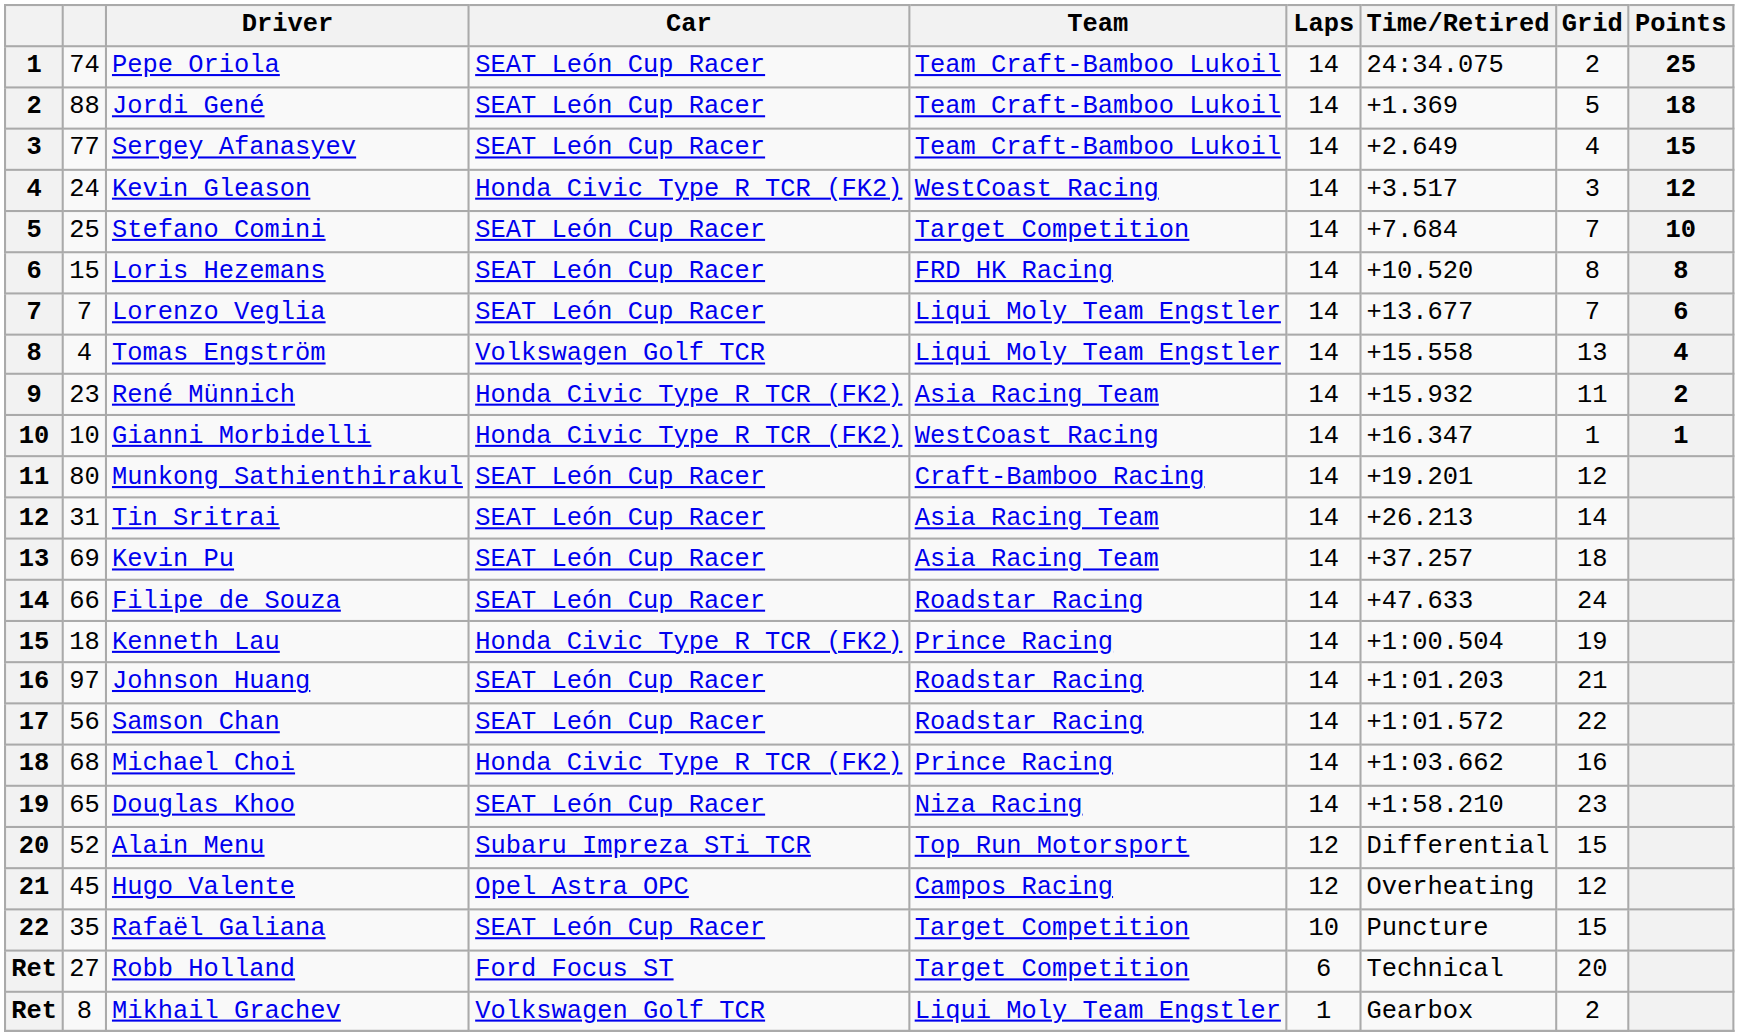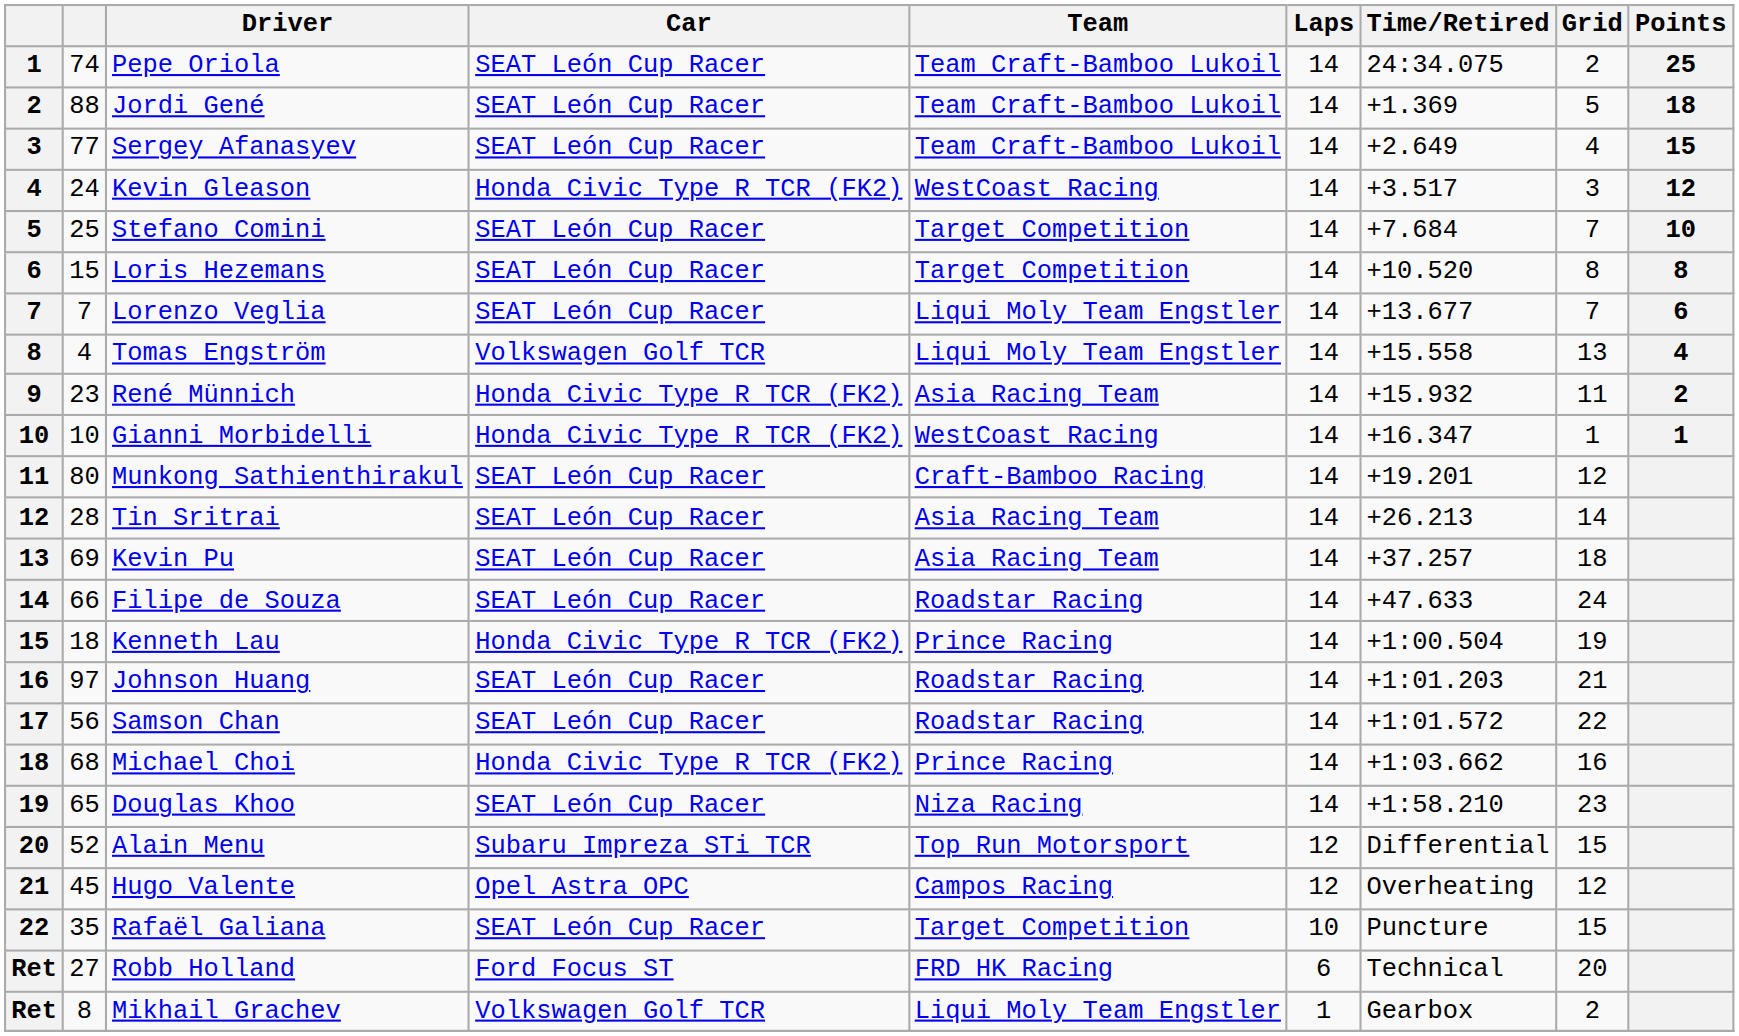 <table class="wikitable sortable" style="font-size:95%">
 <tr>
 <th></th>
 <th></th>
 <th>Driver</th>
 <th>Car</th>
 <th>Team</th>
 <th>Laps</th>
 <th>Time/Retired</th>
 <th>Grid</th>
 <th>Points</th>
 </tr>
 <tr>
 <th>1</th>
 <td align=center>74</td>
 <td> <a href='#'>Pepe Oriola</a></td>
 <td><a href='#'>SEAT León Cup Racer</a></td>
 <td> <a href='#'>Team Craft-Bamboo Lukoil</a></td>
 <td align=center>14</td>
 <td>24:34.075</td>
 <td align=center>2</td>
 <th>25</th>
 </tr>
 <tr>
 <th>2</th>
 <td align=center>88</td>
 <td> <a href='#'>Jordi Gené</a></td>
 <td><a href='#'>SEAT León Cup Racer</a></td>
 <td> <a href='#'>Team Craft-Bamboo Lukoil</a></td>
 <td align=center>14</td>
 <td>+1.369</td>
 <td align=center>5</td>
 <th>18</th>
 </tr>
 <tr>
 <th>3</th>
 <td align=center>77</td>
 <td> <a href='#'>Sergey Afanasyev</a></td>
 <td><a href='#'>SEAT León Cup Racer</a></td>
 <td> <a href='#'>Team Craft-Bamboo Lukoil</a></td>
 <td align=center>14</td>
 <td>+2.649</td>
 <td align=center>4</td>
 <th>15</th>
 </tr>
 <tr>
 <th>4</th>
 <td align=center>24</td>
 <td> <a href='#'>Kevin Gleason</a></td>
 <td><a href='#'>Honda Civic Type R TCR (FK2)</a></td>
 <td> <a href='#'>WestCoast Racing</a></td>
 <td align=center>14</td>
 <td>+3.517</td>
 <td align=center>3</td>
 <th>12</th>
 </tr>
 <tr>
 <th>5</th>
 <td align=center>25</td>
 <td> <a href='#'>Stefano Comini</a></td>
 <td><a href='#'>SEAT León Cup Racer</a></td>
 <td> <a href='#'>Target Competition</a></td>
 <td align=center>14</td>
 <td>+7.684</td>
 <td align=center>7</td>
 <th>10</th>
 </tr>
 <tr>
 <th>6</th>
 <td align=center>15</td>
 <td> <a href='#'>Loris Hezemans</a></td>
 <td><a href='#'>SEAT León Cup Racer</a></td>
-<td> <a href='#'>FRD HK Racing</a></td>
+<td> <a href='#'>Target Competition</a></td>
 <td align=center>14</td>
 <td>+10.520</td>
 <td align=center>8</td>
 <th>8</th>
 </tr>
 <tr>
 <th>7</th>
 <td align=center>7</td>
 <td> <a href='#'>Lorenzo Veglia</a></td>
 <td><a href='#'>SEAT León Cup Racer</a></td>
 <td> <a href='#'>Liqui Moly Team Engstler</a></td>
 <td align=center>14</td>
 <td>+13.677</td>
 <td align=center>7</td>
 <th>6</th>
 </tr>
 <tr>
 <th>8</th>
 <td align=center>4</td>
 <td> <a href='#'>Tomas Engström</a></td>
 <td><a href='#'>Volkswagen Golf TCR</a></td>
 <td> <a href='#'>Liqui Moly Team Engstler</a></td>
 <td align=center>14</td>
 <td>+15.558</td>
 <td align=center>13</td>
 <th>4</th>
 </tr>
 <tr>
 <th>9</th>
 <td align=center>23</td>
 <td> <a href='#'>René Münnich</a></td>
 <td><a href='#'>Honda Civic Type R TCR (FK2)</a></td>
 <td> <a href='#'>Asia Racing Team</a></td>
 <td align=center>14</td>
 <td>+15.932</td>
 <td align=center>11</td>
 <th>2</th>
 </tr>
 <tr>
 <th>10</th>
 <td align=center>10</td>
 <td> <a href='#'>Gianni Morbidelli</a></td>
 <td><a href='#'>Honda Civic Type R TCR (FK2)</a></td>
 <td> <a href='#'>WestCoast Racing</a></td>
 <td align=center>14</td>
 <td>+16.347</td>
 <td align=center>1</td>
 <th>1</th>
 </tr>
 <tr>
 <th>11</th>
 <td align=center>80</td>
 <td> <a href='#'>Munkong Sathienthirakul</a></td>
 <td><a href='#'>SEAT León Cup Racer</a></td>
 <td> <a href='#'>Craft-Bamboo Racing</a></td>
 <td align=center>14</td>
 <td>+19.201</td>
 <td align=center>12</td>
 <th></th>
 </tr>
 <tr>
 <th>12</th>
-<td align=center>31</td>
+<td align=center>28</td>
 <td> <a href='#'>Tin Sritrai</a></td>
 <td><a href='#'>SEAT León Cup Racer</a></td>
 <td> <a href='#'>Asia Racing Team</a></td>
 <td align=center>14</td>
 <td>+26.213</td>
 <td align=center>14</td>
 <th></th>
 </tr>
 <tr>
 <th>13</th>
 <td align=center>69</td>
 <td> <a href='#'>Kevin Pu</a></td>
 <td><a href='#'>SEAT León Cup Racer</a></td>
 <td> <a href='#'>Asia Racing Team</a></td>
 <td align=center>14</td>
 <td>+37.257</td>
 <td align=center>18</td>
 <th></th>
 </tr>
 <tr>
 <th>14</th>
 <td align=center>66</td>
 <td> <a href='#'>Filipe de Souza</a></td>
 <td><a href='#'>SEAT León Cup Racer</a></td>
 <td> <a href='#'>Roadstar Racing</a></td>
 <td align=center>14</td>
 <td>+47.633</td>
 <td align=center>24</td>
 <th></th>
 </tr>
 <tr>
 <th>15</th>
 <td align=center>18</td>
 <td> <a href='#'>Kenneth Lau</a></td>
 <td><a href='#'>Honda Civic Type R TCR (FK2)</a></td>
 <td> <a href='#'>Prince Racing</a></td>
 <td align=center>14</td>
 <td>+1:00.504</td>
 <td align=center>19</td>
 <th></th>
 </tr>
 <tr>
 <th>16</th>
 <td align=center>97</td>
 <td> <a href='#'>Johnson Huang</a></td>
 <td><a href='#'>SEAT León Cup Racer</a></td>
 <td> <a href='#'>Roadstar Racing</a></td>
 <td align=center>14</td>
 <td>+1:01.203</td>
 <td align=center>21</td>
 <th></th>
 </tr>
 <tr>
 <th>17</th>
 <td align=center>56</td>
 <td> <a href='#'>Samson Chan</a></td>
 <td><a href='#'>SEAT León Cup Racer</a></td>
 <td> <a href='#'>Roadstar Racing</a></td>
 <td align=center>14</td>
 <td>+1:01.572</td>
 <td align=center>22</td>
 <th></th>
 </tr>
 <tr>
 <th>18</th>
 <td align=center>68</td>
 <td> <a href='#'>Michael Choi</a></td>
 <td><a href='#'>Honda Civic Type R TCR (FK2)</a></td>
 <td> <a href='#'>Prince Racing</a></td>
 <td align=center>14</td>
 <td>+1:03.662</td>
 <td align=center>16</td>
 <th></th>
 </tr>
 <tr>
 <th>19</th>
 <td align=center>65</td>
 <td> <a href='#'>Douglas Khoo</a></td>
 <td><a href='#'>SEAT León Cup Racer</a></td>
 <td> <a href='#'>Niza Racing</a></td>
 <td align=center>14</td>
 <td>+1:58.210</td>
 <td align=center>23</td>
 <th></th>
 </tr>
 <tr>
 <th>20</th>
 <td align=center>52</td>
 <td> <a href='#'>Alain Menu</a></td>
 <td><a href='#'>Subaru Impreza STi TCR</a></td>
 <td> <a href='#'>Top Run Motorsport</a></td>
 <td align=center>12</td>
 <td>Differential</td>
 <td align=center>15</td>
 <th></th>
 </tr>
 <tr>
 <th>21</th>
 <td align=center>45</td>
 <td> <a href='#'>Hugo Valente</a></td>
 <td><a href='#'>Opel Astra OPC</a></td>
 <td> <a href='#'>Campos Racing</a></td>
 <td align=center>12</td>
 <td>Overheating</td>
 <td align=center>12</td>
 <th></th>
 </tr>
 <tr>
 <th>22</th>
 <td align=center>35</td>
 <td> <a href='#'>Rafaël Galiana</a></td>
 <td><a href='#'>SEAT León Cup Racer</a></td>
 <td> <a href='#'>Target Competition</a></td>
 <td align=center>10</td>
 <td>Puncture</td>
 <td align=center>15</td>
 <th></th>
 </tr>
 <tr>
 <th>Ret</th>
 <td align=center>27</td>
 <td> <a href='#'>Robb Holland</a></td>
 <td><a href='#'>Ford Focus ST</a></td>
-<td> <a href='#'>Target Competition</a></td>
+<td> <a href='#'>FRD HK Racing</a></td>
 <td align=center>6</td>
 <td>Technical</td>
 <td align=center>20</td>
 <th></th>
 </tr>
 <tr>
 <th>Ret</th>
 <td align=center>8</td>
 <td> <a href='#'>Mikhail Grachev</a></td>
 <td><a href='#'>Volkswagen Golf TCR</a></td>
 <td> <a href='#'>Liqui Moly Team Engstler</a></td>
 <td align=center>1</td>
 <td>Gearbox</td>
 <td align=center>2</td>
 <th></th>
 </tr>
 <tr>
 </tr>
 </table>
